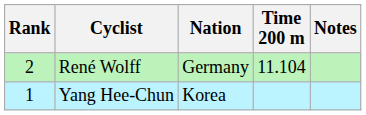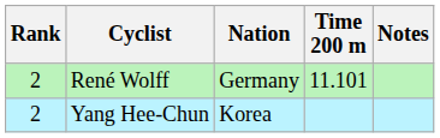 <table class="wikitable sortable" style="text-align:center">
 <tr>
 <th>Rank</th>
 <th>Cyclist</th>
 <th>Nation</th>
 <th>Time<br>200 m</th>
 <th>Notes</th>
 </tr>
 <tr bgcolor=bbf3bb>
 <td>2</td>
 <td align=left>René Wolff</td>
 <td align=left>Germany</td>
-<td>11.104</td>
+<td>11.101</td>
 <td></td>
 </tr>
 <tr bgcolor=bbf3ff>
-<td>1</td>
+<td>2</td>
 <td align=left>Yang Hee-Chun</td>
 <td align=left>Korea</td>
 <td></td>
 <td></td>
 </tr>
 </table>
